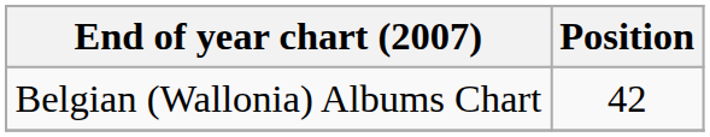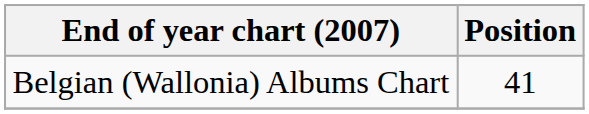 <table class="wikitable sortable">
 <tr>
 <th align="left">End of year chart (2007)</th>
 <th align="center">Position</th>
 </tr>
 <tr>
 <td align="left">Belgian (Wallonia) Albums Chart</td>
-<td align="center">42</td>
+<td align="center">41</td>
 </tr>
 <tr>
 </tr>
 </table>
